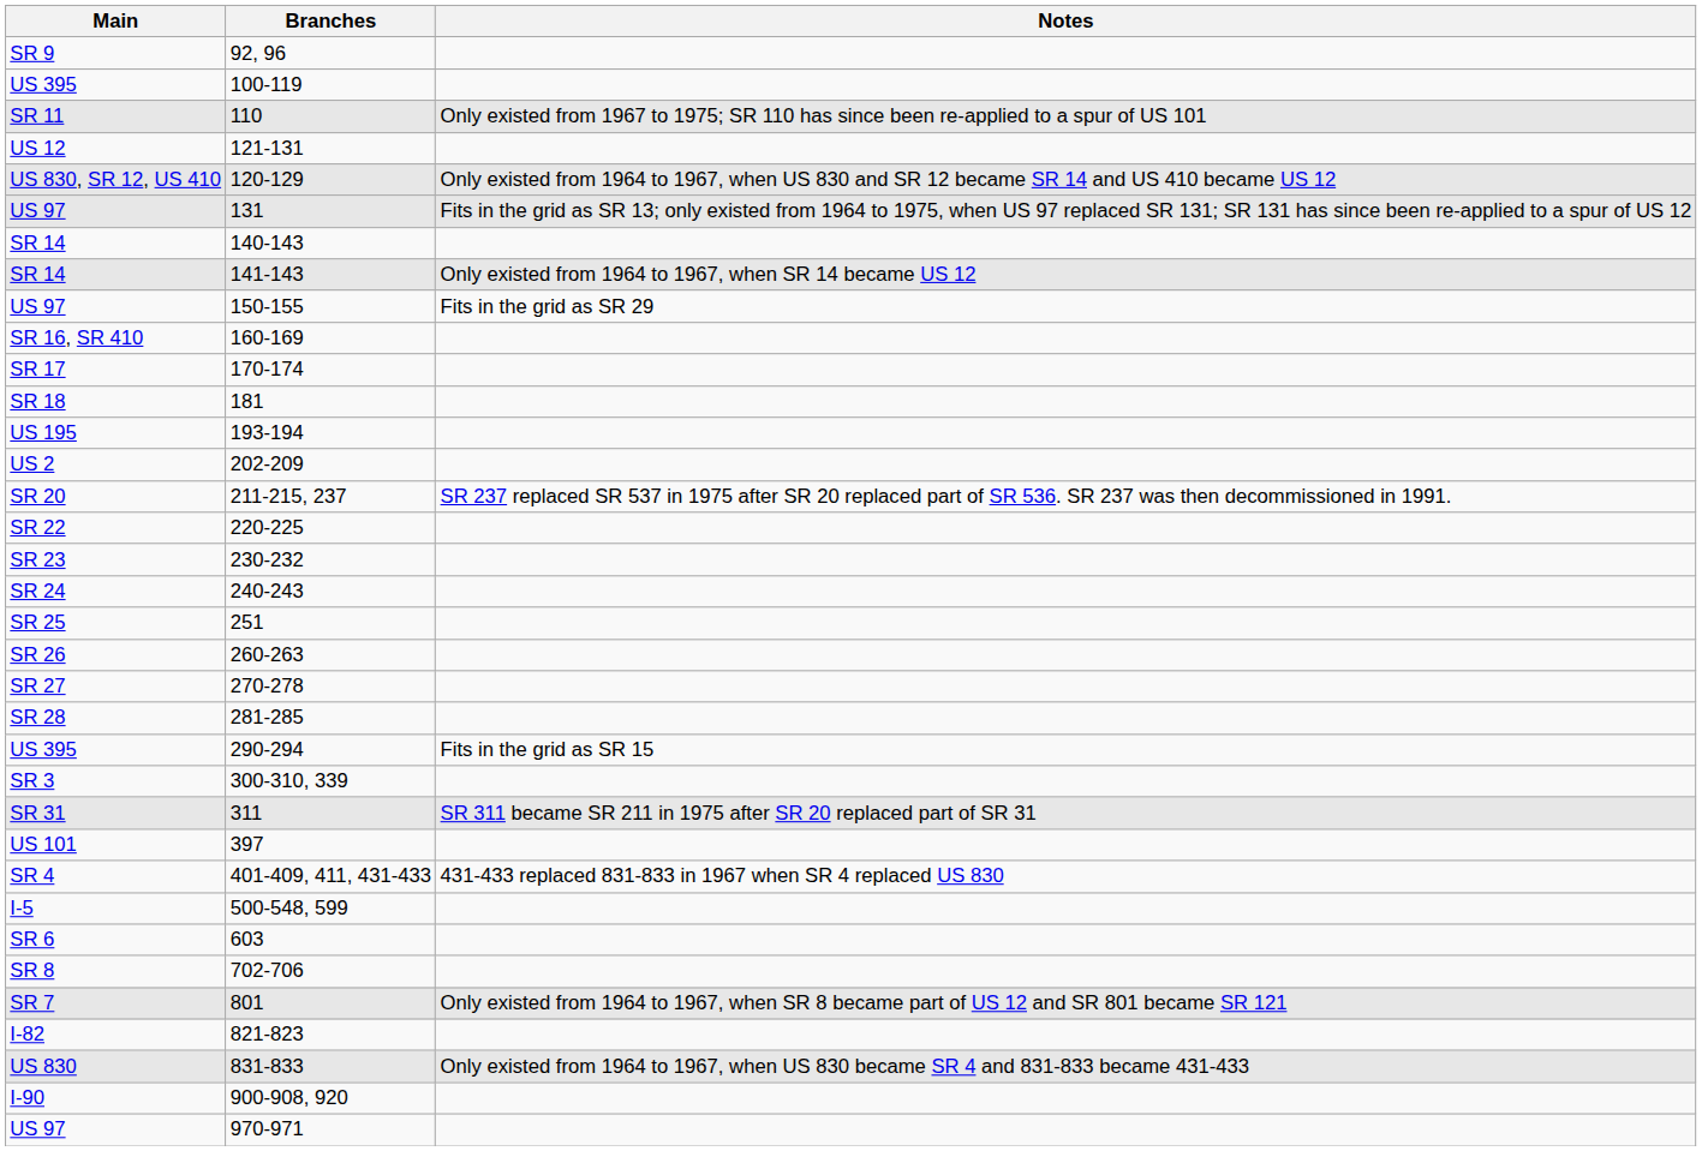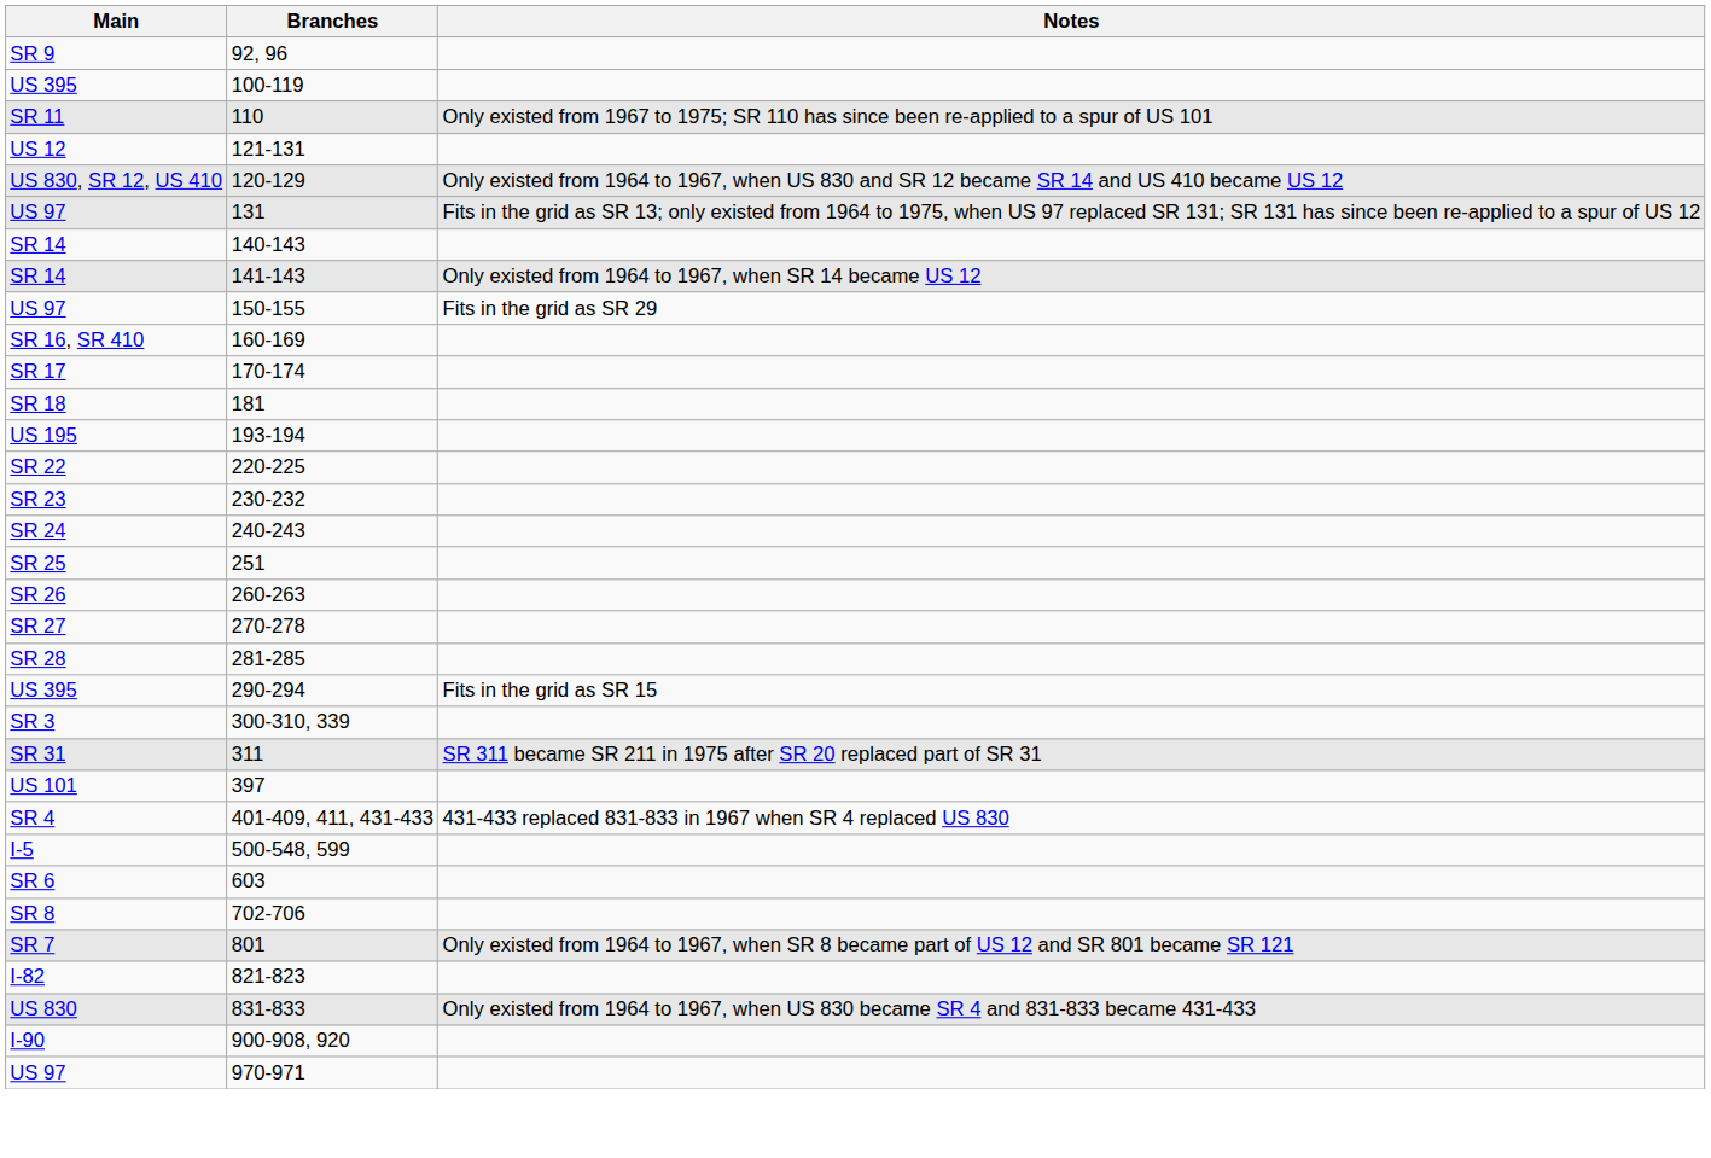 <table class=wikitable>
 <tr>
 <th>Main</th>
 <th>Branches</th>
 <th>Notes</th>
 </tr>
 <tr>
 <td><a href='#'>SR 9</a></td>
 <td>92, 96</td>
 <td></td>
 </tr>
 <tr>
 <td><a href='#'>US 395</a></td>
 <td>100-119</td>
 <td></td>
 </tr>
 <tr bgcolor=e7e7e7>
 <td><a href='#'>SR 11</a></td>
 <td>110</td>
 <td>Only existed from 1967 to 1975; SR 110 has since been re-applied to a spur of US 101</td>
 </tr>
 <tr>
 <td><a href='#'>US 12</a></td>
 <td>121-131</td>
 <td></td>
 </tr>
 <tr bgcolor=e7e7e7>
 <td><a href='#'>US 830</a>, <a href='#'>SR 12</a>, <a href='#'>US 410</a></td>
 <td>120-129</td>
 <td>Only existed from 1964 to 1967, when US 830 and SR 12 became <a href='#'>SR 14</a> and US 410 became <a href='#'>US 12</a></td>
 </tr>
 <tr bgcolor=e7e7e7>
 <td><a href='#'>US 97</a></td>
 <td>131</td>
 <td>Fits in the grid as SR 13; only existed from 1964 to 1975, when US 97 replaced SR 131; SR 131 has since been re-applied to a spur of US 12</td>
 </tr>
 <tr>
 <td><a href='#'>SR 14</a></td>
 <td>140-143</td>
 <td></td>
 </tr>
 <tr bgcolor=e7e7e7>
 <td><a href='#'>SR 14</a></td>
 <td>141-143</td>
 <td>Only existed from 1964 to 1967, when SR 14 became <a href='#'>US 12</a></td>
 </tr>
 <tr>
 <td><a href='#'>US 97</a></td>
 <td>150-155</td>
 <td>Fits in the grid as SR 29</td>
 </tr>
 <tr>
 <td><a href='#'>SR 16</a>, <a href='#'>SR 410</a></td>
 <td>160-169</td>
 <td></td>
 </tr>
 <tr>
 <td><a href='#'>SR 17</a></td>
 <td>170-174</td>
 <td></td>
 </tr>
 <tr>
 <td><a href='#'>SR 18</a></td>
 <td>181</td>
 <td></td>
 </tr>
 <tr>
 <td><a href='#'>US 195</a></td>
 <td>193-194</td>
 <td></td>
-</tr>
-<tr>
-<td><a href='#'>US 2</a></td>
-<td>202-209</td>
-<td></td>
-</tr>
-<tr>
-<td><a href='#'>SR 20</a></td>
-<td>211-215, 237</td>
-<td><a href='#'>SR 237</a> replaced SR 537 in 1975 after SR 20 replaced part of <a href='#'>SR 536</a>. SR 237 was then decommissioned in 1991.</td>
 </tr>
 <tr>
 <td><a href='#'>SR 22</a></td>
 <td>220-225</td>
 <td></td>
 </tr>
 <tr>
 <td><a href='#'>SR 23</a></td>
 <td>230-232</td>
 <td></td>
 </tr>
 <tr>
 <td><a href='#'>SR 24</a></td>
 <td>240-243</td>
 <td></td>
 </tr>
 <tr>
 <td><a href='#'>SR 25</a></td>
 <td>251</td>
 <td></td>
 </tr>
 <tr>
 <td><a href='#'>SR 26</a></td>
 <td>260-263</td>
 <td></td>
 </tr>
 <tr>
 <td><a href='#'>SR 27</a></td>
 <td>270-278</td>
 <td></td>
 </tr>
 <tr>
 <td><a href='#'>SR 28</a></td>
 <td>281-285</td>
 <td></td>
 </tr>
 <tr>
 <td><a href='#'>US 395</a></td>
 <td>290-294</td>
 <td>Fits in the grid as SR 15</td>
 </tr>
 <tr>
 <td><a href='#'>SR 3</a></td>
 <td>300-310, 339</td>
 <td></td>
 </tr>
 <tr bgcolor=e7e7e7>
 <td><a href='#'>SR 31</a></td>
 <td>311</td>
 <td><a href='#'>SR 311</a> became SR 211 in 1975 after <a href='#'>SR 20</a> replaced part of SR 31</td>
 </tr>
 <tr>
 <td><a href='#'>US 101</a></td>
 <td>397</td>
 <td></td>
 </tr>
 <tr>
 <td><a href='#'>SR 4</a></td>
 <td>401-409, 411, 431-433</td>
 <td>431-433 replaced 831-833 in 1967 when SR 4 replaced <a href='#'>US 830</a></td>
 </tr>
 <tr>
 <td><a href='#'>I-5</a></td>
 <td>500-548, 599</td>
 <td></td>
 </tr>
 <tr>
 <td><a href='#'>SR 6</a></td>
 <td>603</td>
 <td></td>
 </tr>
 <tr>
 <td><a href='#'>SR 8</a></td>
 <td>702-706</td>
 <td></td>
 </tr>
 <tr bgcolor=e7e7e7>
 <td><a href='#'>SR 7</a></td>
 <td>801</td>
 <td>Only existed from 1964 to 1967, when SR 8 became part of <a href='#'>US 12</a> and SR 801 became <a href='#'>SR 121</a></td>
 </tr>
 <tr>
 <td><a href='#'>I-82</a></td>
 <td>821-823</td>
 <td></td>
 </tr>
 <tr bgcolor=e7e7e7>
 <td><a href='#'>US 830</a></td>
 <td>831-833</td>
 <td>Only existed from 1964 to 1967, when US 830 became <a href='#'>SR 4</a> and 831-833 became 431-433</td>
 </tr>
 <tr>
 <td><a href='#'>I-90</a></td>
 <td>900-908, 920</td>
 <td></td>
 </tr>
 <tr>
 <td><a href='#'>US 97</a></td>
 <td>970-971</td>
 <td></td>
 </tr>
 </table>
